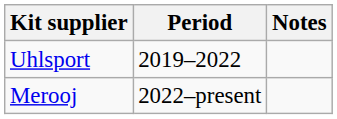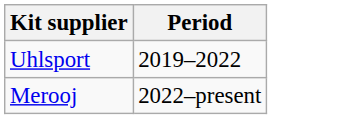 <table class="wikitable">
 <tr>
 <th>Kit supplier</th>
 <th>Period</th>
-<th>Notes</th>
 </tr>
 <tr>
 <td> <a href='#'>Uhlsport</a></td>
 <td>2019–2022</td>
-<td></td>
 </tr>
 <tr>
 <td> <a href='#'>Merooj</a></td>
 <td>2022–present</td>
-<td></td>
 </tr>
 </table>
